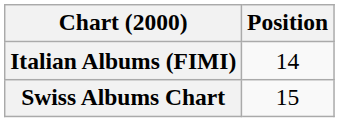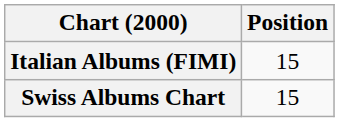 <table class="wikitable plainrowheaders" style="text-align:center;">
 <tr>
 <th>Chart (2000)</th>
 <th>Position</th>
 </tr>
 <tr>
 <th scope="row">Italian Albums (FIMI)</th>
-<td>14</td>
+<td>15</td>
 </tr>
 <tr>
 <th scope="row">Swiss Albums Chart</th>
 <td>15</td>
 </tr>
 </table>
